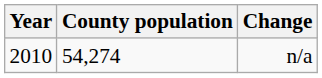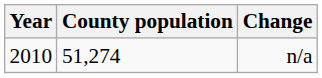 <table class="wikitable">
 <tr>
 <th>Year</th>
 <th>County population</th>
 <th>Change</th>
 </tr>
 <tr>
 <td>2010</td>
-<td>54,274</td>
+<td>51,274</td>
 <td align="right">n/a</td>
 </tr>
 </table>
